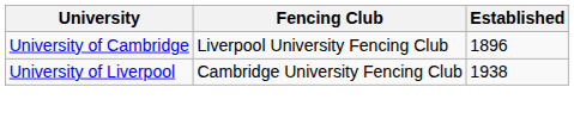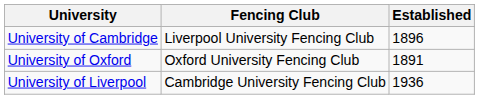 <table class="wikitable sortable">
 <tr>
 <th>University</th>
 <th>Fencing Club</th>
 <th>Established</th>
 </tr>
 <tr>
 <td><a href='#'>University of Cambridge</a></td>
 <td>Liverpool University Fencing Club</td>
 <td>1896</td>
 </tr>
 <tr>
+<td><a href='#'>University of Oxford</a></td>
+<td>Oxford University Fencing Club</td>
+<td>1891</td>
+</tr>
+<tr>
 <td><a href='#'>University of Liverpool</a></td>
 <td>Cambridge University Fencing Club</td>
-<td>1938</td>
+<td>1936</td>
 </tr>
 </table>
